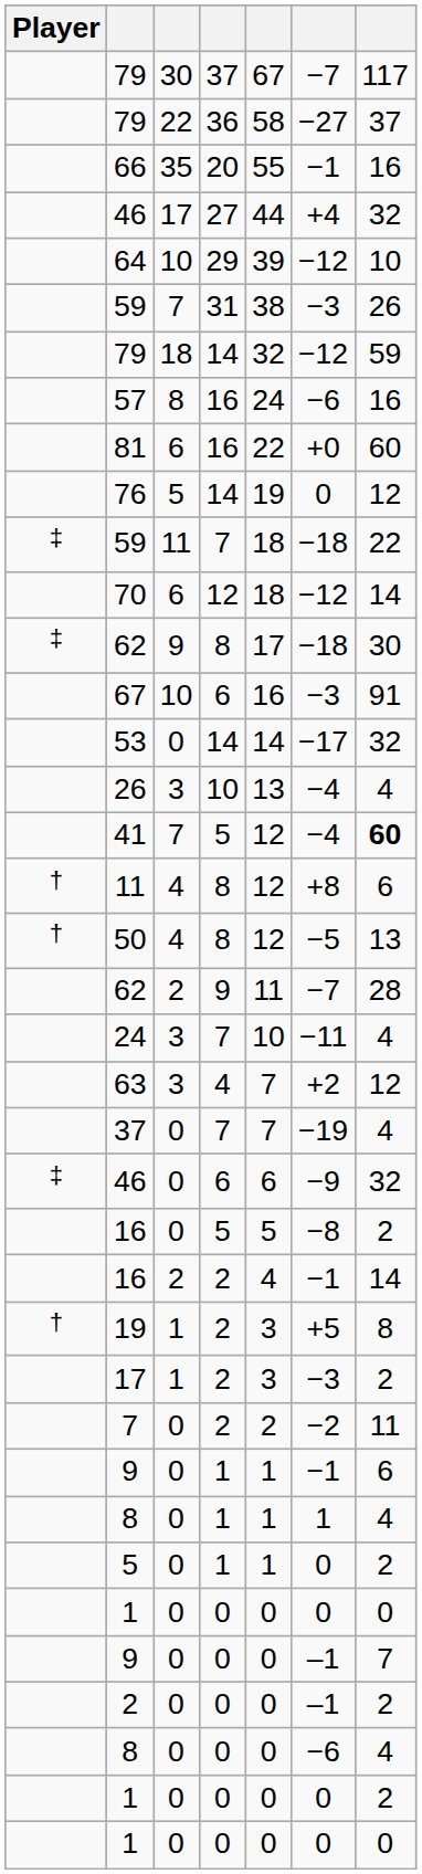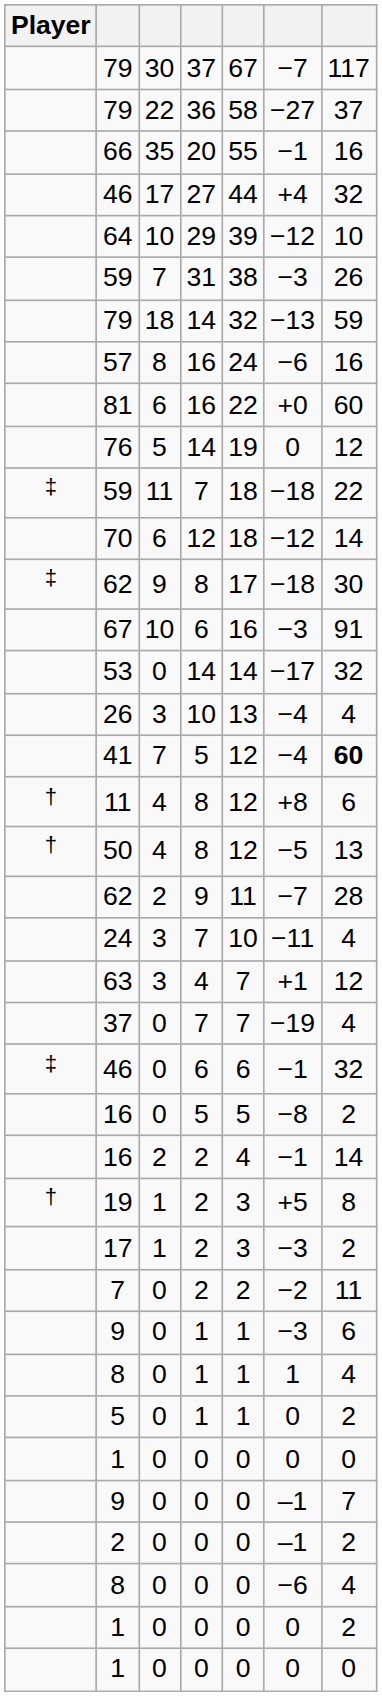 <table class="wikitable sortable" style=text-align:center;">
 <tr>
 <th>Player</th>
 <th></th>
 <th></th>
 <th></th>
 <th></th>
 <th data-sort-type="number"></th>
 <th></th>
 </tr>
 <tr>
 <td></td>
 <td>79</td>
 <td>30</td>
 <td>37</td>
 <td>67</td>
 <td>−7</td>
 <td>117</td>
 </tr>
 <tr>
 <td></td>
 <td>79</td>
 <td>22</td>
 <td>36</td>
 <td>58</td>
 <td>−27</td>
 <td>37</td>
 </tr>
 <tr>
 <td></td>
 <td>66</td>
 <td>35</td>
 <td>20</td>
 <td>55</td>
 <td>−1</td>
 <td>16</td>
 </tr>
 <tr>
 <td></td>
 <td>46</td>
 <td>17</td>
 <td>27</td>
 <td>44</td>
 <td>+4</td>
 <td>32</td>
 </tr>
 <tr>
 <td></td>
 <td>64</td>
 <td>10</td>
 <td>29</td>
 <td>39</td>
 <td>−12</td>
 <td>10</td>
 </tr>
 <tr>
 <td></td>
 <td>59</td>
 <td>7</td>
 <td>31</td>
 <td>38</td>
 <td>−3</td>
 <td>26</td>
 </tr>
 <tr>
 <td></td>
 <td>79</td>
 <td>18</td>
 <td>14</td>
 <td>32</td>
-<td>−12</td>
+<td>−13</td>
 <td>59</td>
 </tr>
 <tr>
 <td></td>
 <td>57</td>
 <td>8</td>
 <td>16</td>
 <td>24</td>
 <td>−6</td>
 <td>16</td>
 </tr>
 <tr>
 <td></td>
 <td>81</td>
 <td>6</td>
 <td>16</td>
 <td>22</td>
 <td>+0</td>
 <td>60</td>
 </tr>
 <tr>
 <td></td>
 <td>76</td>
 <td>5</td>
 <td>14</td>
 <td>19</td>
 <td>0</td>
 <td>12</td>
 </tr>
 <tr>
 <td><sup>‡</sup></td>
 <td>59</td>
 <td>11</td>
 <td>7</td>
 <td>18</td>
 <td>−18</td>
 <td>22</td>
 </tr>
 <tr>
 <td></td>
 <td>70</td>
 <td>6</td>
 <td>12</td>
 <td>18</td>
 <td>−12</td>
 <td>14</td>
 </tr>
 <tr>
 <td><sup>‡</sup></td>
 <td>62</td>
 <td>9</td>
 <td>8</td>
 <td>17</td>
 <td>−18</td>
 <td>30</td>
 </tr>
 <tr>
 <td></td>
 <td>67</td>
 <td>10</td>
 <td>6</td>
 <td>16</td>
 <td>−3</td>
 <td>91</td>
 </tr>
 <tr>
 <td></td>
 <td>53</td>
 <td>0</td>
 <td>14</td>
 <td>14</td>
 <td>−17</td>
 <td>32</td>
 </tr>
 <tr>
 <td></td>
 <td>26</td>
 <td>3</td>
 <td>10</td>
 <td>13</td>
 <td>−4</td>
 <td>4</td>
 </tr>
 <tr>
 <td></td>
 <td>41</td>
 <td>7</td>
 <td>5</td>
 <td>12</td>
 <td>−4</td>
 <td><strong>60</strong></td>
 </tr>
 <tr>
 <td><sup>†</sup></td>
 <td>11</td>
 <td>4</td>
 <td>8</td>
 <td>12</td>
 <td>+8</td>
 <td>6</td>
 </tr>
 <tr>
 <td><sup>†</sup></td>
 <td>50</td>
 <td>4</td>
 <td>8</td>
 <td>12</td>
 <td>−5</td>
 <td>13</td>
 </tr>
 <tr>
 <td></td>
 <td>62</td>
 <td>2</td>
 <td>9</td>
 <td>11</td>
 <td>−7</td>
 <td>28</td>
 </tr>
 <tr>
 <td></td>
 <td>24</td>
 <td>3</td>
 <td>7</td>
 <td>10</td>
 <td>−11</td>
 <td>4</td>
 </tr>
 <tr>
 <td></td>
 <td>63</td>
 <td>3</td>
 <td>4</td>
 <td>7</td>
-<td>+2</td>
+<td>+1</td>
 <td>12</td>
 </tr>
 <tr>
 <td></td>
 <td>37</td>
 <td>0</td>
 <td>7</td>
 <td>7</td>
 <td>−19</td>
 <td>4</td>
 </tr>
 <tr>
 <td><sup>‡</sup></td>
 <td>46</td>
 <td>0</td>
 <td>6</td>
 <td>6</td>
-<td>−9</td>
+<td>−1</td>
 <td>32</td>
 </tr>
 <tr>
 <td></td>
 <td>16</td>
 <td>0</td>
 <td>5</td>
 <td>5</td>
 <td>−8</td>
 <td>2</td>
 </tr>
 <tr>
 <td></td>
 <td>16</td>
 <td>2</td>
 <td>2</td>
 <td>4</td>
 <td>−1</td>
 <td>14</td>
 </tr>
 <tr>
 <td><sup>†</sup></td>
 <td>19</td>
 <td>1</td>
 <td>2</td>
 <td>3</td>
 <td>+5</td>
 <td>8</td>
 </tr>
 <tr>
 <td></td>
 <td>17</td>
 <td>1</td>
 <td>2</td>
 <td>3</td>
 <td>−3</td>
 <td>2</td>
 </tr>
 <tr>
 <td></td>
 <td>7</td>
 <td>0</td>
 <td>2</td>
 <td>2</td>
 <td>−2</td>
 <td>11</td>
 </tr>
 <tr>
 <td></td>
 <td>9</td>
 <td>0</td>
 <td>1</td>
 <td>1</td>
-<td>−1</td>
+<td>−3</td>
 <td>6</td>
 </tr>
 <tr>
 <td></td>
 <td>8</td>
 <td>0</td>
 <td>1</td>
 <td>1</td>
 <td>1</td>
 <td>4</td>
 </tr>
 <tr>
 <td></td>
 <td>5</td>
 <td>0</td>
 <td>1</td>
 <td>1</td>
 <td>0</td>
 <td>2</td>
 </tr>
 <tr>
 <td></td>
 <td>1</td>
 <td>0</td>
 <td>0</td>
 <td>0</td>
 <td>0</td>
 <td>0</td>
 </tr>
 <tr>
 <td></td>
 <td>9</td>
 <td>0</td>
 <td>0</td>
 <td>0</td>
 <td>–1</td>
 <td>7</td>
 </tr>
 <tr>
 <td></td>
 <td>2</td>
 <td>0</td>
 <td>0</td>
 <td>0</td>
 <td>–1</td>
 <td>2</td>
 </tr>
 <tr>
 <td></td>
 <td>8</td>
 <td>0</td>
 <td>0</td>
 <td>0</td>
 <td>−6</td>
 <td>4</td>
 </tr>
 <tr>
 <td></td>
 <td>1</td>
 <td>0</td>
 <td>0</td>
 <td>0</td>
 <td>0</td>
 <td>2</td>
 </tr>
 <tr>
 <td></td>
 <td>1</td>
 <td>0</td>
 <td>0</td>
 <td>0</td>
 <td>0</td>
 <td>0</td>
 </tr>
 </table>
